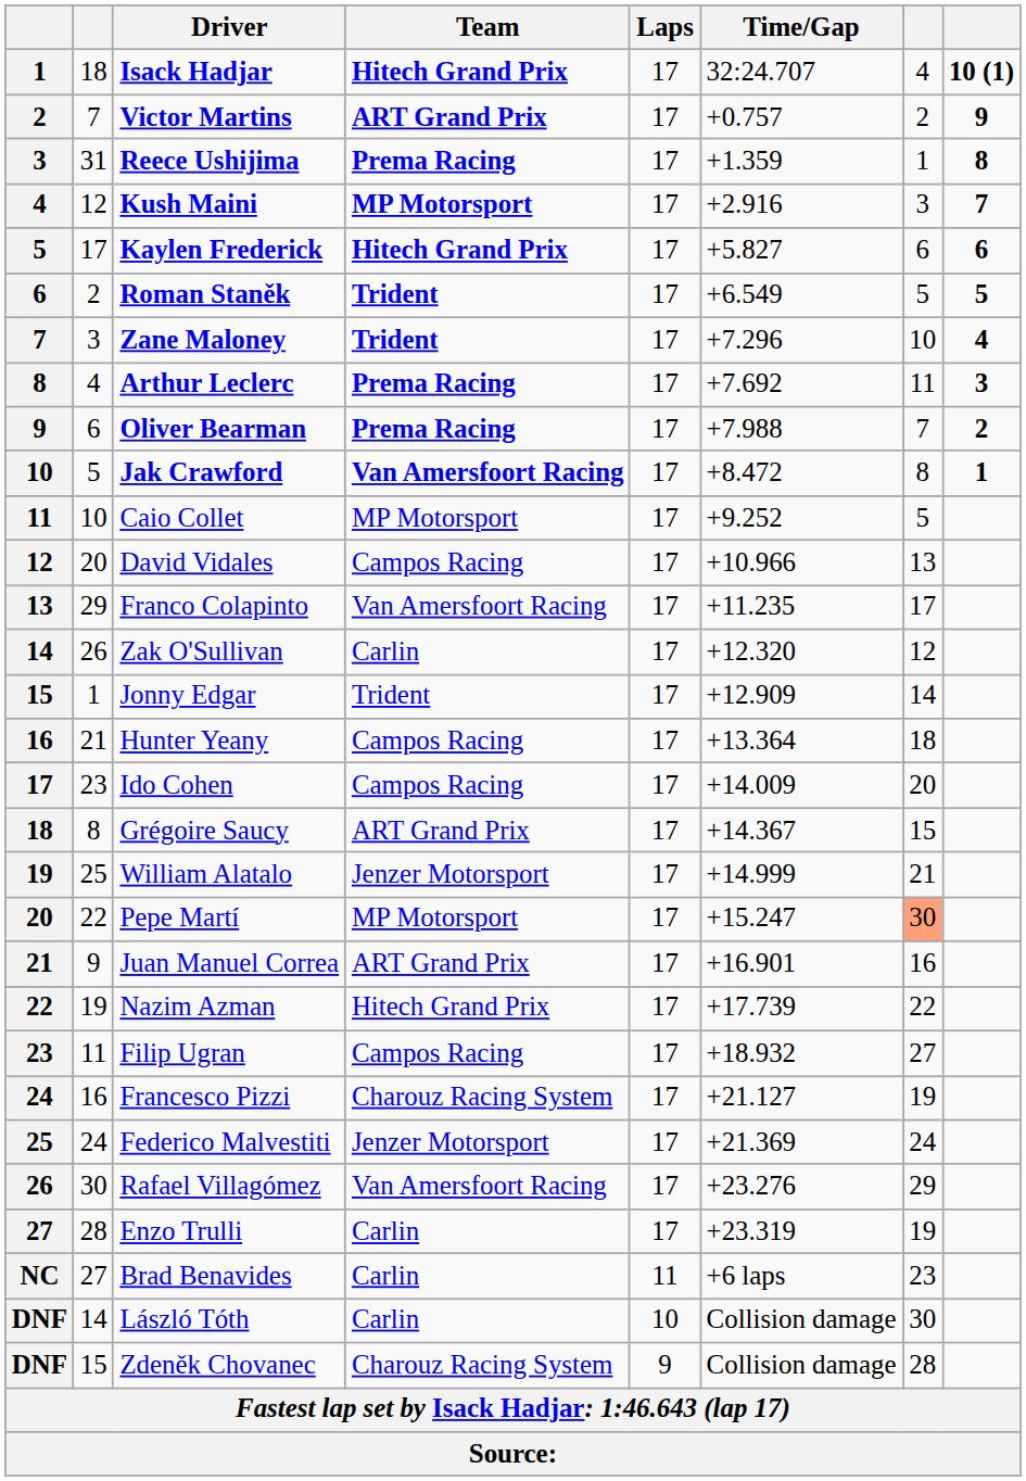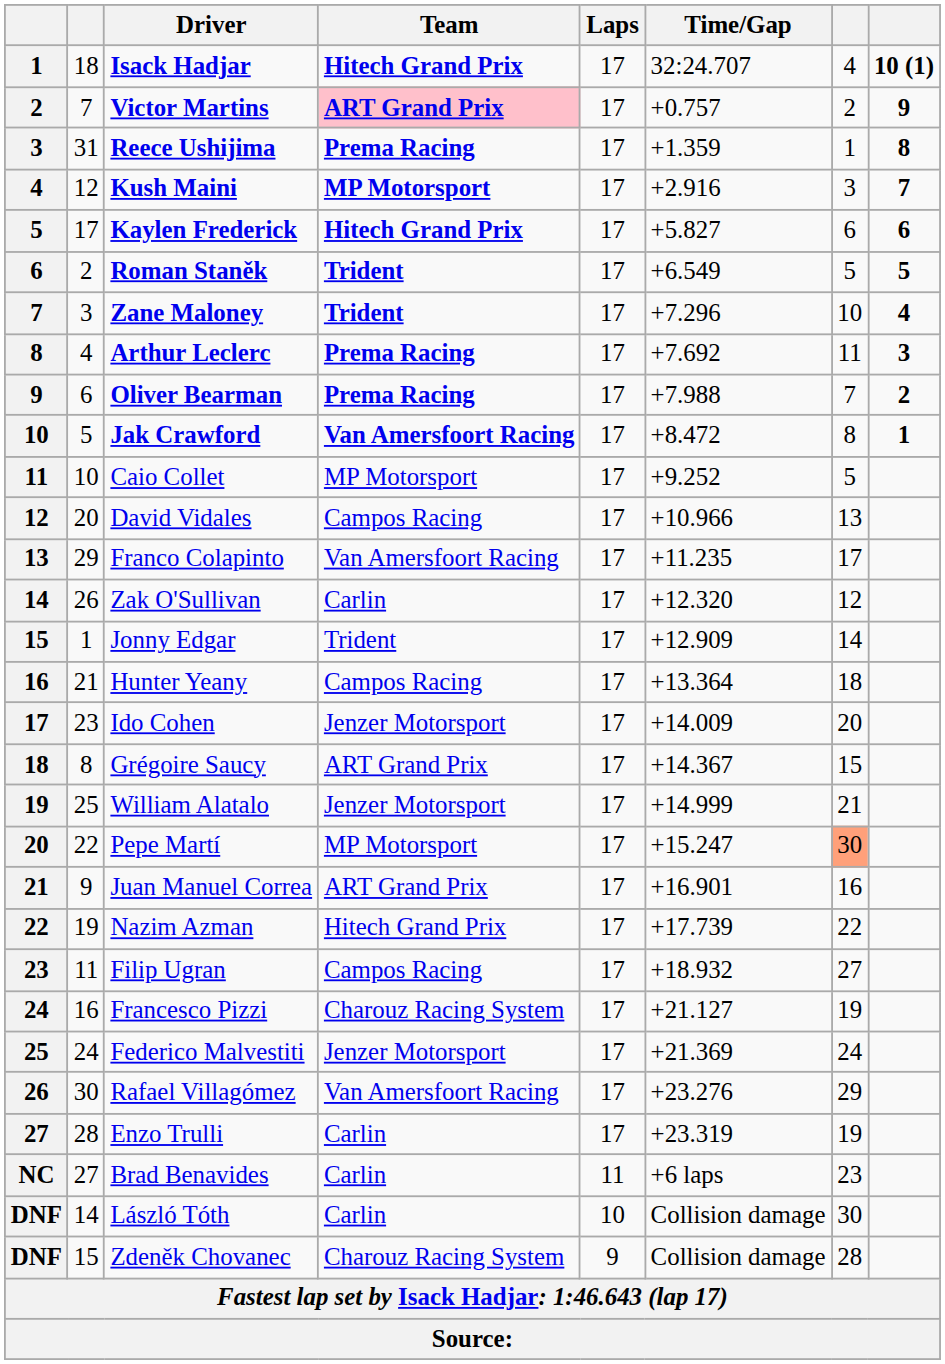 <table class="wikitable" style="font-size:85%">
 <tr>
 <th></th>
 <th></th>
 <th>Driver</th>
 <th>Team</th>
 <th>Laps</th>
 <th>Time/Gap</th>
 <th></th>
 <th></th>
 </tr>
 <tr>
 <th>1</th>
 <td align="center">18</td>
 <td><strong> <a href='#'>Isack Hadjar</a></strong></td>
 <td><strong><a href='#'>Hitech Grand Prix</a></strong></td>
 <td align="center">17</td>
 <td>32:24.707</td>
 <td align="center">4</td>
 <td align="center"><strong>10 (1)</strong></td>
 </tr>
 <tr>
 <th>2</th>
 <td align="center">7</td>
 <td><strong> <a href='#'>Victor Martins</a></strong></td>
-<td><strong><a href='#'>ART Grand Prix</a></strong></td>
+<td style="background: pink;"><strong><a href='#'>ART Grand Prix</a></strong></td>
 <td align="center">17</td>
 <td>+0.757</td>
 <td align="center">2</td>
 <td align="center"><strong>9</strong></td>
 </tr>
 <tr>
 <th>3</th>
 <td align="center">31</td>
 <td><strong> <a href='#'>Reece Ushijima</a></strong></td>
 <td><strong><a href='#'>Prema Racing</a></strong></td>
 <td align="center">17</td>
 <td>+1.359</td>
 <td align="center">1</td>
 <td align="center"><strong>8</strong></td>
 </tr>
 <tr>
 <th>4</th>
 <td align="center">12</td>
 <td><strong> <a href='#'>Kush Maini</a></strong></td>
 <td><strong><a href='#'>MP Motorsport</a></strong></td>
 <td align="center">17</td>
 <td>+2.916</td>
 <td align="center">3</td>
 <td align="center"><strong>7</strong></td>
 </tr>
 <tr>
 <th>5</th>
 <td align="center">17</td>
 <td><strong> <a href='#'>Kaylen Frederick</a></strong></td>
 <td><strong><a href='#'>Hitech Grand Prix</a></strong></td>
 <td align="center">17</td>
 <td>+5.827</td>
 <td align="center">6</td>
 <td align="center"><strong>6</strong></td>
 </tr>
 <tr>
 <th>6</th>
 <td align="center">2</td>
 <td> <strong><a href='#'>Roman Staněk</a></strong></td>
 <td><strong><a href='#'>Trident</a></strong></td>
 <td align="center">17</td>
 <td>+6.549</td>
 <td align="center">5</td>
 <td align="center"><strong>5</strong></td>
 </tr>
 <tr>
 <th>7</th>
 <td align="center">3</td>
 <td><strong> <a href='#'>Zane Maloney</a></strong></td>
 <td><strong><a href='#'>Trident</a></strong></td>
 <td align="center">17</td>
 <td>+7.296</td>
 <td align="center">10</td>
 <td align="center"><strong>4</strong></td>
 </tr>
 <tr>
 <th>8</th>
 <td align="center">4</td>
 <td><strong> <a href='#'>Arthur Leclerc</a></strong></td>
 <td><strong><a href='#'>Prema Racing</a></strong></td>
 <td align="center">17</td>
 <td>+7.692</td>
 <td align="center">11</td>
 <td align="center"><strong>3</strong></td>
 </tr>
 <tr>
 <th>9</th>
 <td align="center">6</td>
 <td><strong> <a href='#'>Oliver Bearman</a></strong></td>
 <td><strong><a href='#'>Prema Racing</a></strong></td>
 <td align="center">17</td>
 <td>+7.988</td>
 <td align="center">7</td>
 <td align="center"><strong>2</strong></td>
 </tr>
 <tr>
 <th>10</th>
 <td align="center">5</td>
 <td><strong> <a href='#'>Jak Crawford</a></strong></td>
 <td><strong><a href='#'>Van Amersfoort Racing</a></strong></td>
 <td align="center">17</td>
 <td>+8.472</td>
 <td align="center">8</td>
 <td align="center"><strong>1</strong></td>
 </tr>
 <tr>
 <th>11</th>
 <td align="center">10</td>
 <td> <a href='#'>Caio Collet</a></td>
 <td><a href='#'>MP Motorsport</a></td>
 <td align="center">17</td>
 <td>+9.252</td>
 <td align="center">5</td>
 <td align="center"></td>
 </tr>
 <tr>
 <th>12</th>
 <td align="center">20</td>
 <td> <a href='#'>David Vidales</a></td>
 <td><a href='#'>Campos Racing</a></td>
 <td align="center">17</td>
 <td>+10.966</td>
 <td align="center">13</td>
 <td align="center"></td>
 </tr>
 <tr>
 <th>13</th>
 <td align="center">29</td>
 <td> <a href='#'>Franco Colapinto</a></td>
 <td><a href='#'>Van Amersfoort Racing</a></td>
 <td align="center">17</td>
 <td>+11.235</td>
 <td align="center">17</td>
 <td align="center"></td>
 </tr>
 <tr>
 <th>14</th>
 <td align="center">26</td>
 <td> <a href='#'>Zak O'Sullivan</a></td>
 <td><a href='#'>Carlin</a></td>
 <td align="center">17</td>
 <td>+12.320</td>
 <td align="center">12</td>
 <td align="center"></td>
 </tr>
 <tr>
 <th>15</th>
 <td align="center">1</td>
 <td> <a href='#'>Jonny Edgar</a></td>
 <td><a href='#'>Trident</a></td>
 <td align="center">17</td>
 <td>+12.909</td>
 <td align="center">14</td>
 <td align="center"></td>
 </tr>
 <tr>
 <th>16</th>
 <td align="center">21</td>
 <td> <a href='#'>Hunter Yeany</a></td>
 <td><a href='#'>Campos Racing</a></td>
 <td align="center">17</td>
 <td>+13.364</td>
 <td align="center">18</td>
 <td align="center"></td>
 </tr>
 <tr>
 <th>17</th>
 <td align="center">23</td>
 <td> <a href='#'>Ido Cohen</a></td>
-<td><a href='#'>Campos Racing</a></td>
+<td><a href='#'>Jenzer Motorsport</a></td>
 <td align="center">17</td>
 <td>+14.009</td>
 <td align="center">20</td>
 <td align="center"></td>
 </tr>
 <tr>
 <th>18</th>
 <td align="center">8</td>
 <td> <a href='#'>Grégoire Saucy</a></td>
 <td><a href='#'>ART Grand Prix</a></td>
 <td align="center">17</td>
 <td>+14.367</td>
 <td align="center">15</td>
 <td align="center"></td>
 </tr>
 <tr>
 <th>19</th>
 <td align="center">25</td>
 <td> <a href='#'>William Alatalo</a></td>
 <td><a href='#'>Jenzer Motorsport</a></td>
 <td align="center">17</td>
 <td>+14.999</td>
 <td align="center">21</td>
 <td align="center"></td>
 </tr>
 <tr>
 <th>20</th>
 <td align="center">22</td>
 <td> <a href='#'>Pepe Martí</a></td>
 <td><a href='#'>MP Motorsport</a></td>
 <td align="center">17</td>
 <td>+15.247</td>
 <td align="center" style="background: lightsalmon;">30</td>
 <td align="center"></td>
 </tr>
 <tr>
 <th>21</th>
 <td align="center">9</td>
 <td> <a href='#'>Juan Manuel Correa</a></td>
 <td><a href='#'>ART Grand Prix</a></td>
 <td align="center">17</td>
 <td>+16.901</td>
 <td align="center">16</td>
 <td align="center"></td>
 </tr>
 <tr>
 <th>22</th>
 <td align="center">19</td>
 <td> <a href='#'>Nazim Azman</a></td>
 <td><a href='#'>Hitech Grand Prix</a></td>
 <td align="center">17</td>
 <td>+17.739</td>
 <td align="center">22</td>
 <td align="center"></td>
 </tr>
 <tr>
 <th>23</th>
 <td align="center">11</td>
 <td> <a href='#'>Filip Ugran</a></td>
 <td><a href='#'>Campos Racing</a></td>
 <td align="center">17</td>
 <td>+18.932</td>
 <td align="center">27</td>
 <td align="center"></td>
 </tr>
 <tr>
 <th>24</th>
 <td align="center">16</td>
 <td> <a href='#'>Francesco Pizzi</a></td>
 <td><a href='#'>Charouz Racing System</a></td>
 <td align="center">17</td>
 <td>+21.127</td>
 <td align="center">19</td>
 <td align="center"></td>
 </tr>
 <tr>
 <th>25</th>
 <td align="center">24</td>
 <td> <a href='#'>Federico Malvestiti</a></td>
 <td><a href='#'>Jenzer Motorsport</a></td>
 <td align="center">17</td>
 <td>+21.369</td>
 <td align="center">24</td>
 <td align="center"></td>
 </tr>
 <tr>
 <th>26</th>
 <td align="center">30</td>
 <td> <a href='#'>Rafael Villagómez</a></td>
 <td><a href='#'>Van Amersfoort Racing</a></td>
 <td align="center">17</td>
 <td>+23.276</td>
 <td align="center">29</td>
 <td align="center"></td>
 </tr>
 <tr>
 <th>27</th>
 <td align="center">28</td>
 <td> <a href='#'>Enzo Trulli</a></td>
 <td><a href='#'>Carlin</a></td>
 <td align="center">17</td>
 <td>+23.319</td>
 <td align="center">19</td>
 <td align="center"></td>
 </tr>
 <tr>
 <th>NC</th>
 <td align="center">27</td>
 <td> <a href='#'>Brad Benavides</a></td>
 <td><a href='#'>Carlin</a></td>
 <td align="center">11</td>
 <td>+6 laps</td>
 <td align="center">23</td>
 <td align="center"></td>
 </tr>
 <tr>
 <th>DNF</th>
 <td align="center">14</td>
 <td> <a href='#'>László Tóth</a></td>
 <td><a href='#'>Carlin</a></td>
 <td align="center">10</td>
 <td>Collision damage</td>
 <td align="center">30</td>
 <td align="center"></td>
 </tr>
 <tr>
 <th>DNF</th>
 <td align="center">15</td>
 <td> <a href='#'>Zdeněk Chovanec</a></td>
 <td><a href='#'>Charouz Racing System</a></td>
 <td align="center">9</td>
 <td>Collision damage</td>
 <td align="center">28</td>
 <td align="center"></td>
 </tr>
 <tr>
 <th colspan="8"><em>Fastest lap set by</em> <strong> <a href='#'>Isack Hadjar</a><strong><em>: 1:46.643 (lap 17)<em></th>
 </tr>
 <tr>
 <th colspan="8">Source:</th>
 </tr>
 </table>
